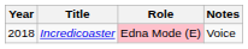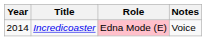 <table class="wikitable">
 <tr>
 <th>Year</th>
 <th>Title</th>
 <th>Role</th>
 <th>Notes</th>
 </tr>
 <tr>
-<td>2018</td>
+<td>2014</td>
 <td><em><a href='#'>Incredicoaster</a></em></td>
 <td style="background: pink;">Edna Mode (E)</td>
 <td>Voice</td>
 </tr>
 </table>
